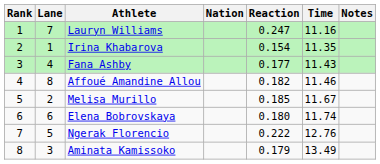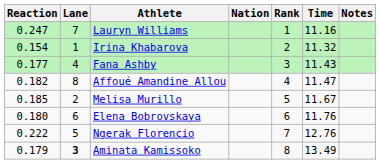 <table class="wikitable sortable" style="text-align:center">
 <tr>
-<th>Rank</th>
+<th>Reaction</th>
 <th>Lane</th>
 <th>Athlete</th>
 <th>Nation</th>
-<th>Reaction</th>
+<th>Rank</th>
 <th>Time</th>
 <th>Notes</th>
 </tr>
 <tr bgcolor=#bbf3bb>
-<td>1</td>
+<td>0.247</td>
 <td>7</td>
 <td align=left><a href='#'>Lauryn Williams</a></td>
 <td align=left></td>
-<td>0.247</td>
+<td>1</td>
 <td>11.16</td>
 <td></td>
 </tr>
 <tr bgcolor=#bbf3bb>
-<td>2</td>
+<td>0.154</td>
 <td>1</td>
 <td align=left><a href='#'>Irina Khabarova</a></td>
 <td align=left></td>
-<td>0.154</td>
-<td>11.35</td>
+<td>2</td>
+<td>11.32</td>
 <td></td>
 </tr>
 <tr bgcolor=#bbf3bb>
-<td>3</td>
+<td>0.177</td>
 <td>4</td>
 <td align=left><a href='#'>Fana Ashby</a></td>
 <td align=left></td>
-<td>0.177</td>
+<td>3</td>
 <td>11.43</td>
 <td></td>
 </tr>
 <tr>
-<td>4</td>
+<td>0.182</td>
 <td>8</td>
 <td align=left><a href='#'>Affoué Amandine Allou</a></td>
 <td align=left></td>
-<td>0.182</td>
-<td>11.46</td>
+<td>4</td>
+<td>11.47</td>
 <td></td>
 </tr>
 <tr>
-<td>5</td>
+<td>0.185</td>
 <td>2</td>
 <td align=left><a href='#'>Melisa Murillo</a></td>
 <td align=left></td>
-<td>0.185</td>
+<td>5</td>
 <td>11.67</td>
 <td></td>
 </tr>
 <tr>
-<td>6</td>
+<td>0.180</td>
 <td>6</td>
 <td align=left><a href='#'>Elena Bobrovskaya</a></td>
 <td align=left></td>
-<td>0.180</td>
-<td>11.74</td>
+<td>6</td>
+<td>11.76</td>
 <td></td>
 </tr>
 <tr>
-<td>7</td>
+<td>0.222</td>
 <td>5</td>
 <td align=left><a href='#'>Ngerak Florencio</a></td>
 <td align=left></td>
-<td>0.222</td>
+<td>7</td>
 <td>12.76</td>
 <td></td>
 </tr>
 <tr>
-<td>8</td>
-<td>3</td>
+<td>0.179</td>
+<td><strong>3</strong></td>
 <td align=left><a href='#'>Aminata Kamissoko</a></td>
 <td align=left></td>
-<td>0.179</td>
+<td>8</td>
 <td>13.49</td>
 <td></td>
 </tr>
 </table>
